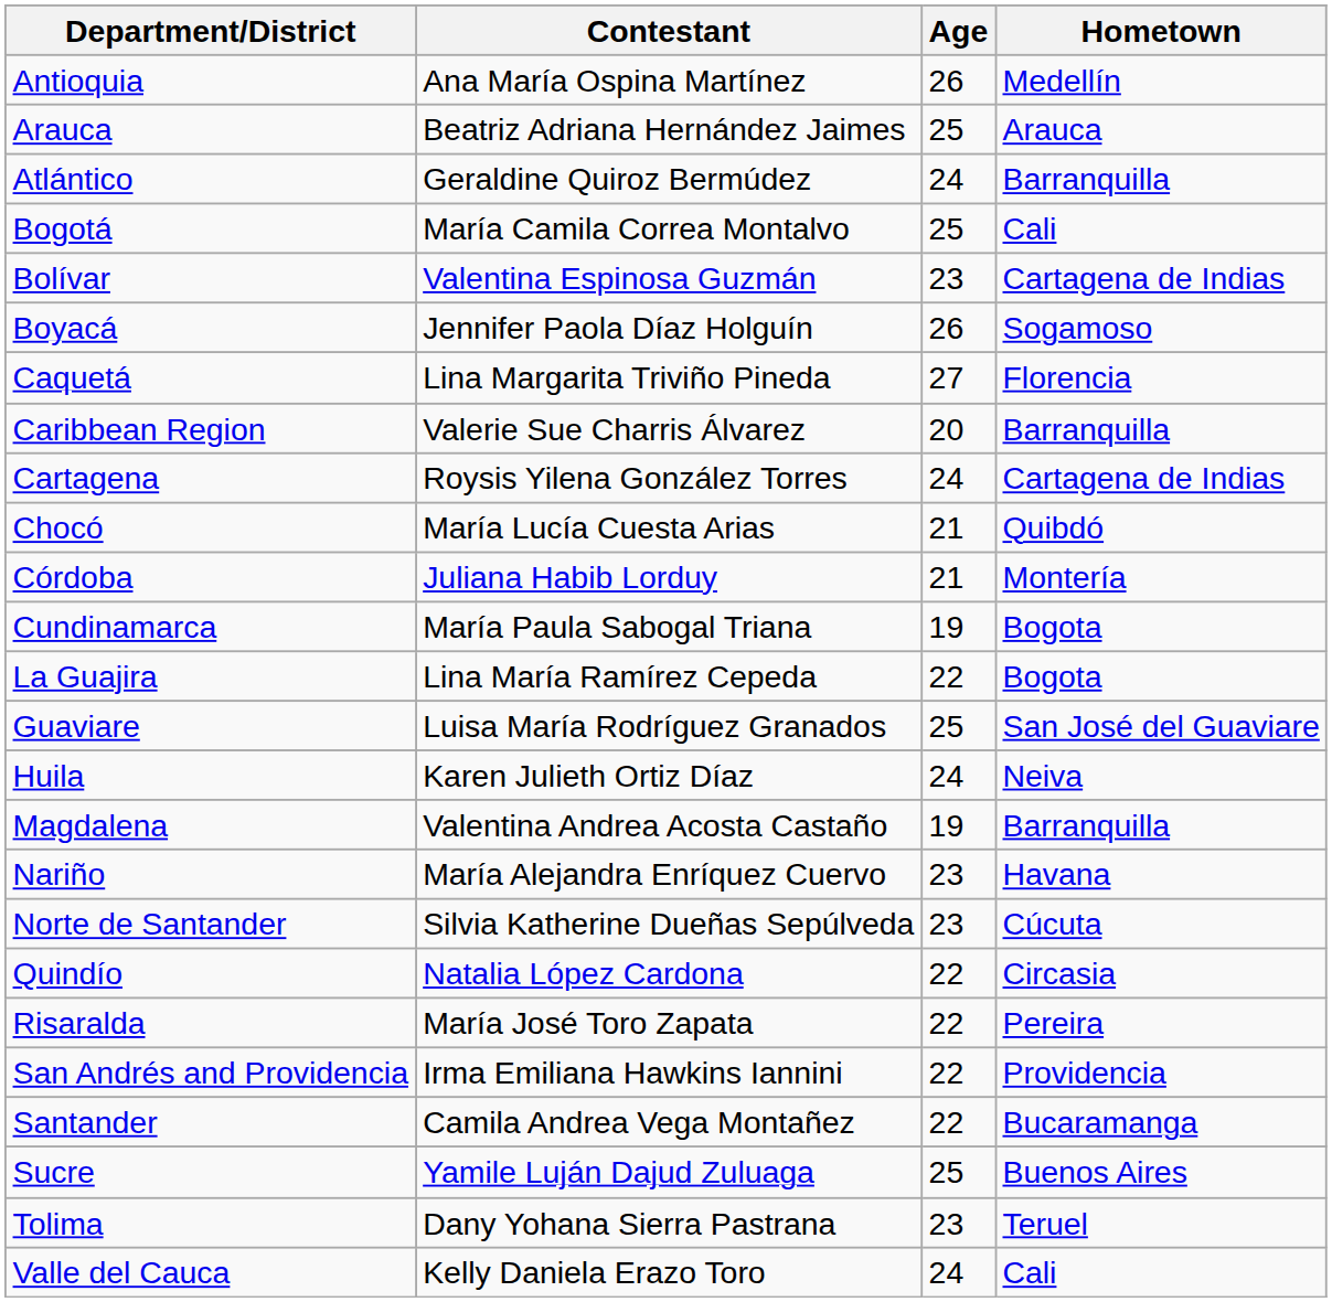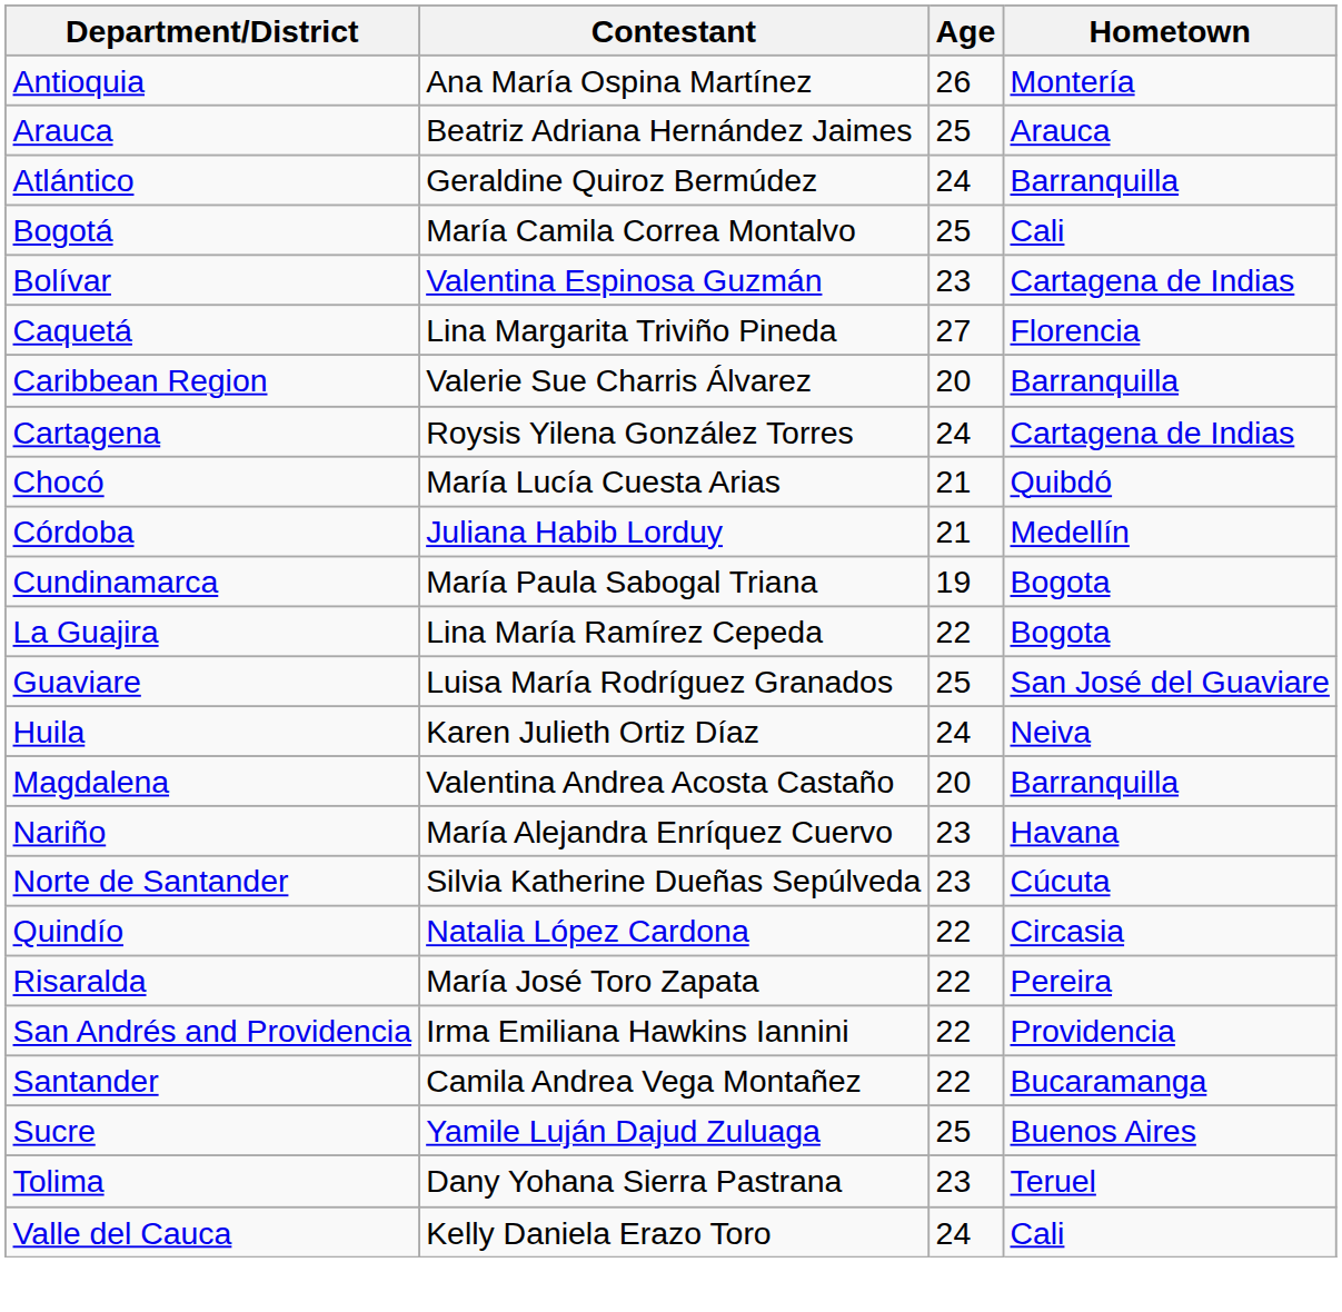 <table class="wikitable sortable" style="font-size: 95%;">
 <tr>
 <th>Department/District</th>
 <th>Contestant</th>
 <th>Age</th>
 <th>Hometown</th>
 </tr>
 <tr>
 <td><a href='#'>Antioquia</a></td>
 <td>Ana María Ospina Martínez</td>
 <td>26</td>
-<td><a href='#'>Medellín</a></td>
+<td><a href='#'>Montería</a></td>
 </tr>
 <tr>
 <td><a href='#'>Arauca</a></td>
 <td>Beatriz Adriana Hernández Jaimes</td>
 <td>25</td>
 <td><a href='#'>Arauca</a></td>
 </tr>
 <tr>
 <td><a href='#'>Atlántico</a></td>
 <td>Geraldine Quiroz Bermúdez</td>
 <td>24</td>
 <td><a href='#'>Barranquilla</a></td>
 </tr>
 <tr>
 <td><a href='#'>Bogotá</a></td>
 <td>María Camila Correa Montalvo</td>
 <td>25</td>
 <td><a href='#'>Cali</a></td>
 </tr>
 <tr>
 <td><a href='#'>Bolívar</a></td>
 <td><a href='#'>Valentina Espinosa Guzmán</a></td>
 <td>23</td>
 <td><a href='#'>Cartagena de Indias</a></td>
-</tr>
-<tr>
-<td><a href='#'>Boyacá</a></td>
-<td>Jennifer Paola Díaz Holguín</td>
-<td>26</td>
-<td><a href='#'>Sogamoso</a></td>
 </tr>
 <tr>
 <td><a href='#'>Caquetá</a></td>
 <td>Lina Margarita Triviño Pineda</td>
 <td>27</td>
 <td><a href='#'>Florencia</a></td>
 </tr>
 <tr>
 <td><a href='#'>Caribbean Region</a></td>
 <td>Valerie Sue Charris Álvarez</td>
 <td>20</td>
 <td><a href='#'>Barranquilla</a></td>
 </tr>
 <tr>
 <td><a href='#'>Cartagena</a></td>
 <td>Roysis Yilena González Torres</td>
 <td>24</td>
 <td><a href='#'>Cartagena de Indias</a></td>
 </tr>
 <tr>
 <td><a href='#'>Chocó</a></td>
 <td>María Lucía Cuesta Arias</td>
 <td>21</td>
 <td><a href='#'>Quibdó</a></td>
 </tr>
 <tr>
 <td><a href='#'>Córdoba</a></td>
 <td><a href='#'>Juliana Habib Lorduy</a></td>
 <td>21</td>
-<td><a href='#'>Montería</a></td>
+<td><a href='#'>Medellín</a></td>
 </tr>
 <tr>
 <td><a href='#'>Cundinamarca</a></td>
 <td>María Paula Sabogal Triana</td>
 <td>19</td>
 <td><a href='#'>Bogota</a></td>
 </tr>
 <tr>
 <td><a href='#'>La Guajira</a></td>
 <td>Lina María Ramírez Cepeda</td>
 <td>22</td>
 <td><a href='#'>Bogota</a></td>
 </tr>
 <tr>
 <td><a href='#'>Guaviare</a></td>
 <td>Luisa María Rodríguez Granados</td>
 <td>25</td>
 <td><a href='#'>San José del Guaviare</a></td>
 </tr>
 <tr>
 <td><a href='#'>Huila</a></td>
 <td>Karen Julieth Ortiz Díaz</td>
 <td>24</td>
 <td><a href='#'>Neiva</a></td>
 </tr>
 <tr>
 <td><a href='#'>Magdalena</a></td>
 <td>Valentina Andrea Acosta Castaño</td>
-<td>19</td>
+<td>20</td>
 <td><a href='#'>Barranquilla</a></td>
 </tr>
 <tr>
 <td><a href='#'>Nariño</a></td>
 <td>María Alejandra Enríquez Cuervo</td>
 <td>23</td>
 <td><a href='#'>Havana</a></td>
 </tr>
 <tr>
 <td><a href='#'>Norte de Santander</a></td>
 <td>Silvia Katherine Dueñas Sepúlveda</td>
 <td>23</td>
 <td><a href='#'>Cúcuta</a></td>
 </tr>
 <tr>
 <td><a href='#'>Quindío</a></td>
 <td><a href='#'>Natalia López Cardona</a></td>
 <td>22</td>
 <td><a href='#'>Circasia</a></td>
 </tr>
 <tr>
 <td><a href='#'>Risaralda</a></td>
 <td>María José Toro Zapata</td>
 <td>22</td>
 <td><a href='#'>Pereira</a></td>
 </tr>
 <tr>
 <td><a href='#'>San Andrés and Providencia</a></td>
 <td>Irma Emiliana Hawkins Iannini</td>
 <td>22</td>
 <td><a href='#'>Providencia</a></td>
 </tr>
 <tr>
 <td><a href='#'>Santander</a></td>
 <td>Camila Andrea Vega Montañez</td>
 <td>22</td>
 <td><a href='#'>Bucaramanga</a></td>
 </tr>
 <tr>
 <td><a href='#'>Sucre</a></td>
 <td><a href='#'>Yamile Luján Dajud Zuluaga</a></td>
 <td>25</td>
 <td><a href='#'>Buenos Aires</a></td>
 </tr>
 <tr>
 <td><a href='#'>Tolima</a></td>
 <td>Dany Yohana Sierra Pastrana</td>
 <td>23</td>
 <td><a href='#'>Teruel</a></td>
 </tr>
 <tr>
 <td><a href='#'>Valle del Cauca</a></td>
 <td>Kelly Daniela Erazo Toro</td>
 <td>24</td>
 <td><a href='#'>Cali</a></td>
 </tr>
 </table>
